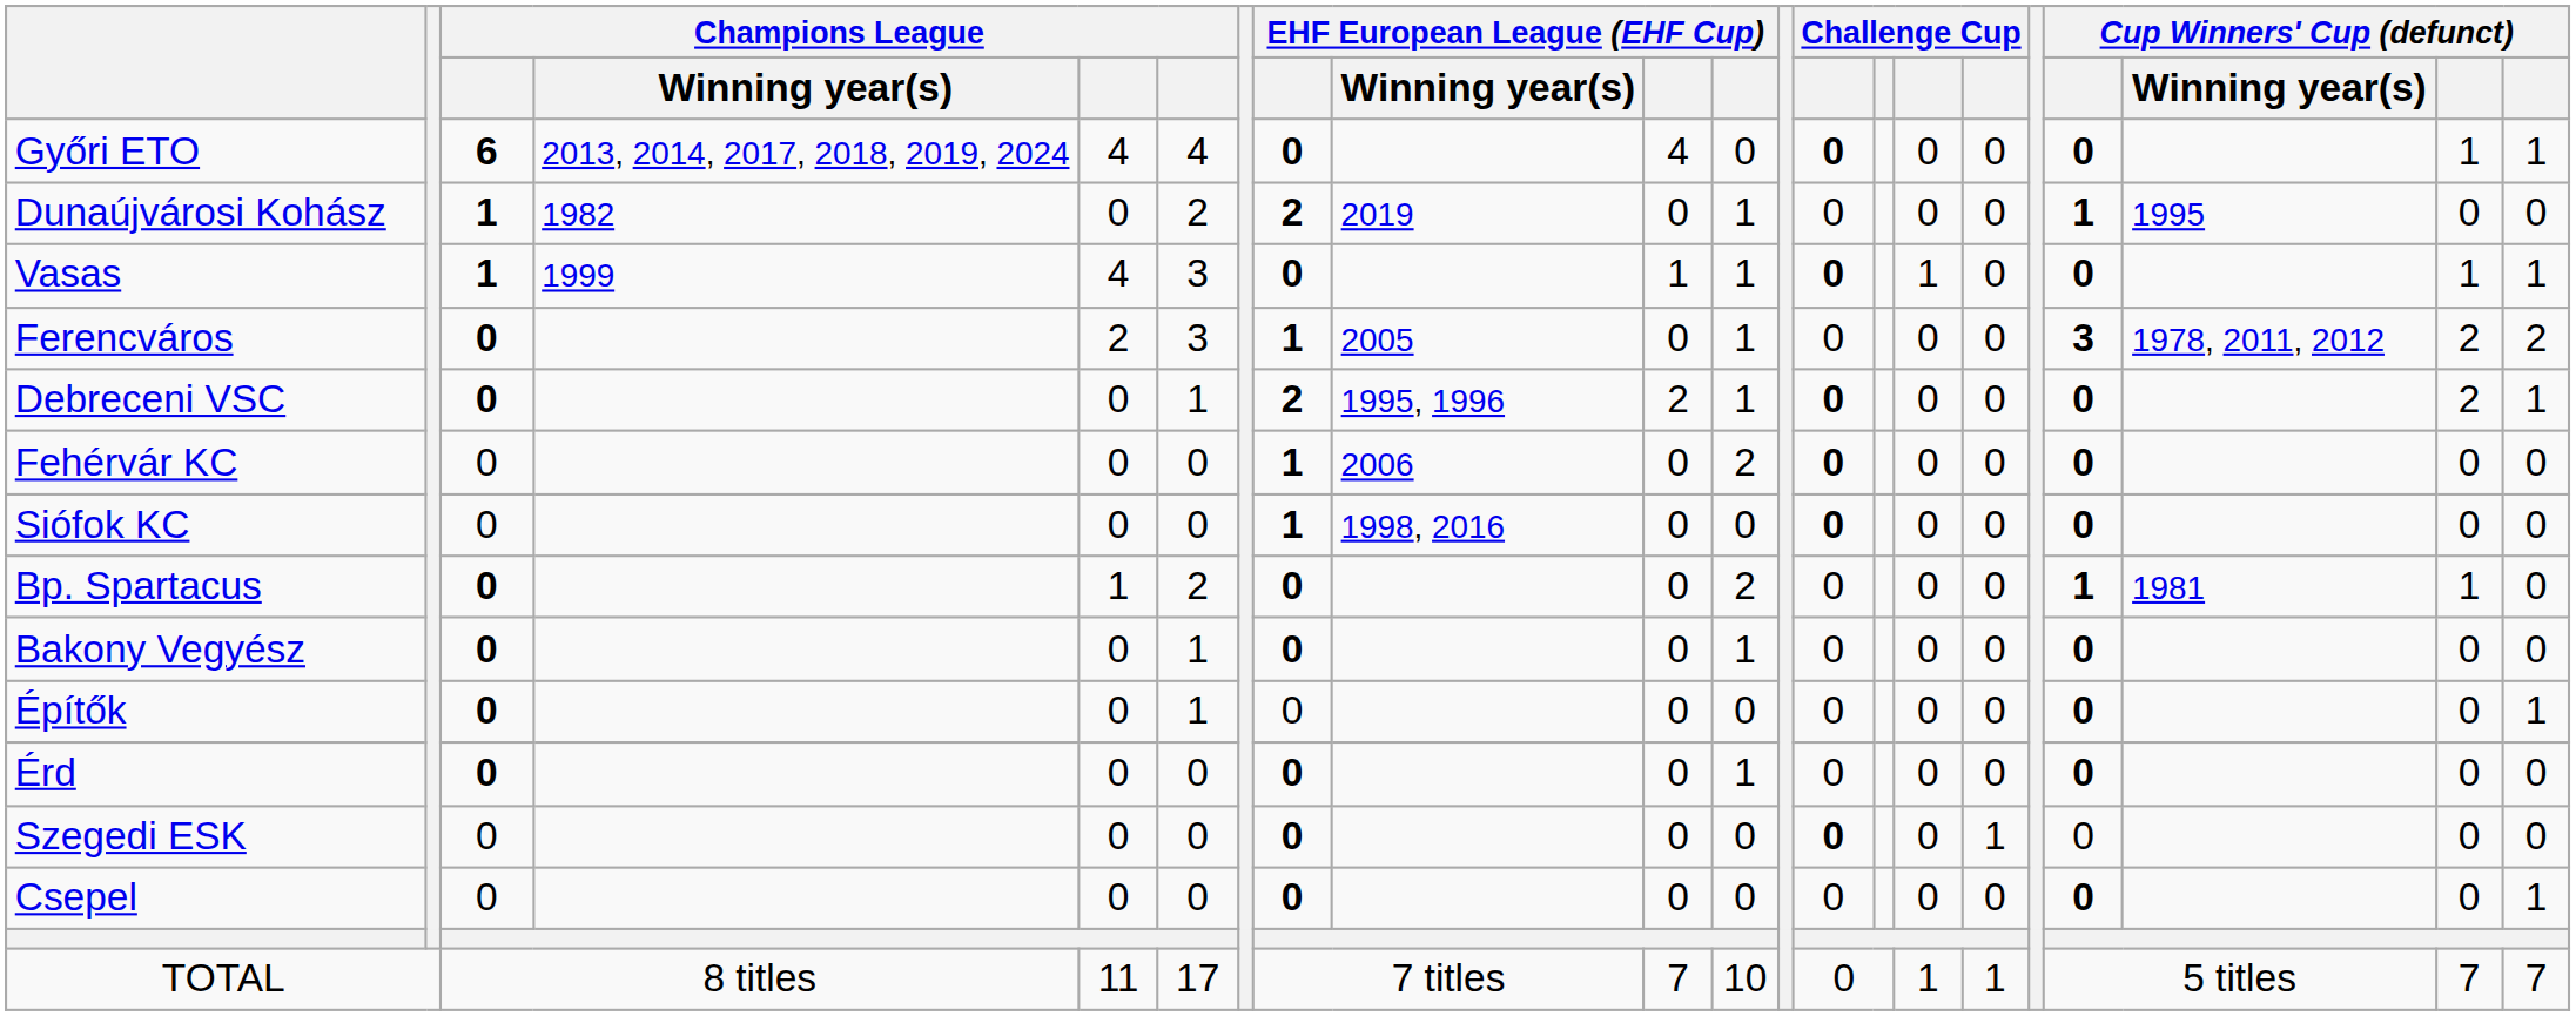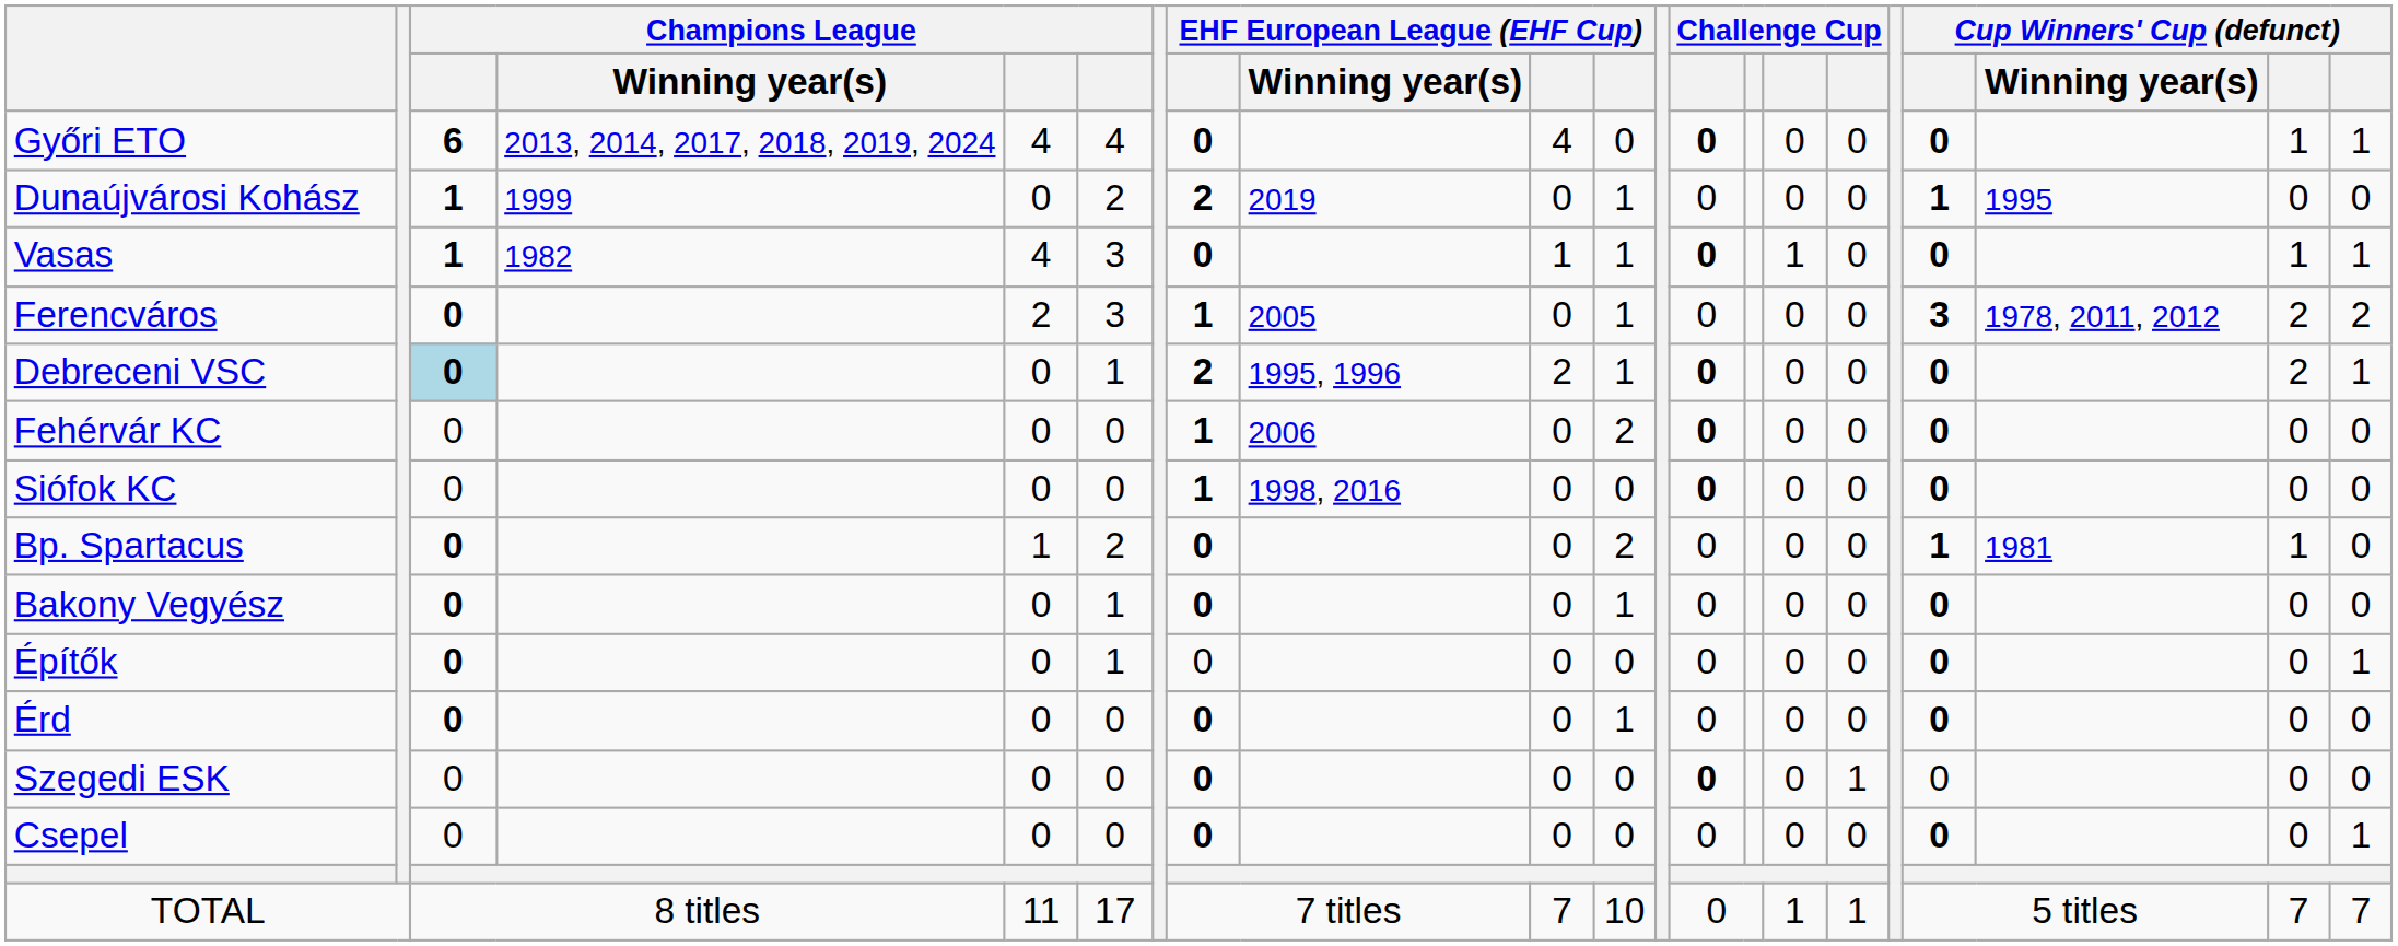 <table class="wikitable" style="text-align:center">
 <tr style="font-size:80%">
 <th width=165; rowspan=2></th>
 <th rowspan=16></th>
 <th colspan=4><a href='#'>Champions League</a></th>
 <th rowspan=17></th>
 <th colspan=4> <a href='#'>EHF European League</a> <em>(<a href='#'>EHF Cup</a>)</em></th>
 <th rowspan=17></th>
 <th colspan=4><a href='#'>Challenge Cup</a></th>
 <th rowspan=17></th>
 <th colspan=4><em><a href='#'>Cup Winners' Cup</a> (defunct)</em></th>
 </tr>
 <tr>
 <th width=30></th>
 <th>Winning year(s)</th>
 <th width=25></th>
 <th width=25></th>
 <th width=25></th>
 <th>Winning year(s)</th>
 <th width=20></th>
 <th width=20></th>
 <th width=25></th>
 <th></th>
 <th width=20></th>
 <th width=20></th>
 <th width=25></th>
 <th>Winning year(s)</th>
 <th width=20></th>
 <th width=20></th>
 </tr>
 <tr>
 <td align=left> <a href='#'>Győri ETO</a></td>
 <td><strong>6</strong></td>
 <td align=left><small><a href='#'>2013</a>, <a href='#'>2014</a>, <a href='#'>2017</a>, <a href='#'>2018</a>, <a href='#'>2019</a>, <a href='#'>2024</a></small></td>
 <td>4</td>
 <td>4</td>
 <td><strong>0</strong></td>
 <td align=left></td>
 <td>4</td>
 <td>0</td>
 <td><strong>0</strong></td>
 <td align=left></td>
 <td>0</td>
 <td>0</td>
 <td><strong>0</strong></td>
 <td align=left></td>
 <td>1</td>
 <td>1</td>
 </tr>
 <tr>
 <td align=left> <a href='#'>Dunaújvárosi Kohász</a></td>
 <td><strong>1</strong></td>
-<td align=left><small><a href='#'>1982</a></small></td>
+<td align=left><small><a href='#'>1999</a></small></td>
 <td>0</td>
 <td>2</td>
 <td><strong>2</strong></td>
 <td align=left><small><a href='#'>2019</a></small></td>
 <td>0</td>
 <td>1</td>
 <td>0</td>
 <td align=left></td>
 <td>0</td>
 <td>0</td>
 <td><strong>1</strong></td>
 <td align=left><small><a href='#'>1995</a></small></td>
 <td>0</td>
 <td>0</td>
 </tr>
 <tr>
 <td align=left> <a href='#'>Vasas</a></td>
 <td><strong>1</strong></td>
-<td align=left><small><a href='#'>1999</a></small></td>
+<td align=left><small><a href='#'>1982</a></small></td>
 <td>4</td>
 <td>3</td>
 <td><strong>0</strong></td>
 <td align=left></td>
 <td>1</td>
 <td>1</td>
 <td><strong>0</strong></td>
 <td align=left></td>
 <td>1</td>
 <td>0</td>
 <td><strong>0</strong></td>
 <td align=left></td>
 <td>1</td>
 <td>1</td>
 </tr>
 <tr>
 <td align=left> <a href='#'>Ferencváros</a></td>
 <td><strong>0</strong></td>
 <td align=left></td>
 <td>2</td>
 <td>3</td>
 <td><strong>1</strong></td>
 <td align=left><small><a href='#'>2005</a></small></td>
 <td>0</td>
 <td>1</td>
 <td>0</td>
 <td align=left></td>
 <td>0</td>
 <td>0</td>
 <td><strong>3</strong></td>
 <td align=left><small><a href='#'>1978</a>, <a href='#'>2011</a>, <a href='#'>2012</a></small></td>
 <td>2</td>
 <td>2</td>
 </tr>
 <tr>
 <td align=left> <a href='#'>Debreceni VSC</a></td>
-<td><strong>0</strong></td>
+<td style="background: lightblue;"><strong>0</strong></td>
 <td align=left></td>
 <td>0</td>
 <td>1</td>
 <td><strong>2</strong></td>
 <td align=left><small><a href='#'>1995</a>, <a href='#'>1996</a></small></td>
 <td>2</td>
 <td>1</td>
 <td><strong>0</strong></td>
 <td align=left></td>
 <td>0</td>
 <td>0</td>
 <td><strong>0</strong></td>
 <td align=left></td>
 <td>2</td>
 <td>1</td>
 </tr>
 <tr>
 <td align=left> <a href='#'>Fehérvár KC</a></td>
 <td>0</td>
 <td align=left></td>
 <td>0</td>
 <td>0</td>
 <td><strong>1</strong></td>
 <td align=left><small><a href='#'>2006</a></small></td>
 <td>0</td>
 <td>2</td>
 <td><strong>0</strong></td>
 <td align=left></td>
 <td>0</td>
 <td>0</td>
 <td><strong>0</strong></td>
 <td align=left></td>
 <td>0</td>
 <td>0</td>
 </tr>
 <tr>
 <td align=left> <a href='#'>Siófok KC</a></td>
 <td>0</td>
 <td align=left></td>
 <td>0</td>
 <td>0</td>
 <td><strong>1</strong></td>
 <td align=left><small><a href='#'>1998</a>, <a href='#'>2016</a></small></td>
 <td>0</td>
 <td>0</td>
 <td><strong>0</strong></td>
 <td align=left></td>
 <td>0</td>
 <td>0</td>
 <td><strong>0</strong></td>
 <td align=left></td>
 <td>0</td>
 <td>0</td>
 </tr>
 <tr>
 <td align=left> <a href='#'>Bp. Spartacus</a></td>
 <td><strong>0</strong></td>
 <td align=left></td>
 <td>1</td>
 <td>2</td>
 <td><strong>0</strong></td>
 <td align=left></td>
 <td>0</td>
 <td>2</td>
 <td>0</td>
 <td align=left></td>
 <td>0</td>
 <td>0</td>
 <td><strong>1</strong></td>
 <td align=left><small><a href='#'>1981</a></small></td>
 <td>1</td>
 <td>0</td>
 </tr>
 <tr>
 <td align=left> <a href='#'>Bakony Vegyész</a></td>
 <td><strong>0</strong></td>
 <td align=left></td>
 <td>0</td>
 <td>1</td>
 <td><strong>0</strong></td>
 <td align=left></td>
 <td>0</td>
 <td>1</td>
 <td>0</td>
 <td align=left></td>
 <td>0</td>
 <td>0</td>
 <td><strong>0</strong></td>
 <td align=left></td>
 <td>0</td>
 <td>0</td>
 </tr>
 <tr>
 <td align=left> <a href='#'>Építők</a></td>
 <td><strong>0</strong></td>
 <td align=left></td>
 <td>0</td>
 <td>1</td>
 <td>0</td>
 <td align=left></td>
 <td>0</td>
 <td>0</td>
 <td>0</td>
 <td align=left></td>
 <td>0</td>
 <td>0</td>
 <td><strong>0</strong></td>
 <td align=left></td>
 <td>0</td>
 <td>1</td>
 </tr>
 <tr>
 <td align=left> <a href='#'>Érd</a></td>
 <td><strong>0</strong></td>
 <td align=left></td>
 <td>0</td>
 <td>0</td>
 <td><strong>0</strong></td>
 <td align=left></td>
 <td>0</td>
 <td>1</td>
 <td>0</td>
 <td align=left></td>
 <td>0</td>
 <td>0</td>
 <td><strong>0</strong></td>
 <td align=left></td>
 <td>0</td>
 <td>0</td>
 </tr>
 <tr>
 <td align=left> <a href='#'>Szegedi ESK</a></td>
 <td>0</td>
 <td align=left></td>
 <td>0</td>
 <td>0</td>
 <td><strong>0</strong></td>
 <td align=left></td>
 <td>0</td>
 <td>0</td>
 <td><strong>0</strong></td>
 <td align=left></td>
 <td>0</td>
 <td>1</td>
 <td>0</td>
 <td align=left></td>
 <td>0</td>
 <td>0</td>
 </tr>
 <tr>
 <td align=left> <a href='#'>Csepel</a></td>
 <td>0</td>
 <td align=left></td>
 <td>0</td>
 <td>0</td>
 <td><strong>0</strong></td>
 <td align=left></td>
 <td>0</td>
 <td>0</td>
 <td>0</td>
 <td align=left></td>
 <td>0</td>
 <td>0</td>
 <td><strong>0</strong></td>
 <td align=left></td>
 <td>0</td>
 <td>1</td>
 </tr>
 <tr>
 <th colspan=21></th>
 </tr>
 <tr>
 <td colspan=2>TOTAL</td>
 <td colspan=2>8 titles</td>
 <td>11</td>
 <td>17</td>
 <td colspan=2>7 titles</td>
 <td>7</td>
 <td>10</td>
 <td colspan=2>0</td>
 <td>1</td>
 <td>1</td>
 <td colspan=2>5 titles</td>
 <td>7</td>
 <td>7</td>
 </tr>
 </table>
